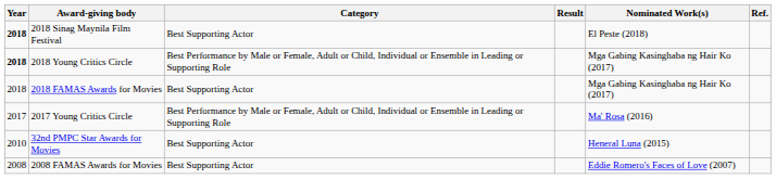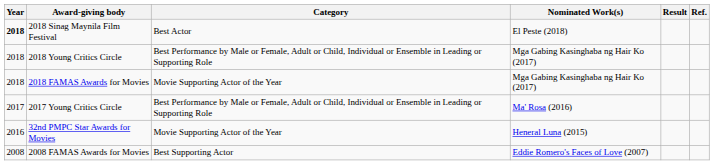 <table class="wikitable sortable" style="width: 90%; font-size: 90%;">
 <tr>
 <th>Year</th>
 <th>Award-giving body</th>
 <th>Category</th>
+<th>Nominated Work(s)</th>
 <th>Result</th>
-<th>Nominated Work(s)</th>
 <th>Ref.</th>
 </tr>
 <tr>
 <td><strong>2018</strong></td>
 <td>2018 Sinag Maynila Film Festival</td>
-<td>Best Supporting Actor</td>
+<td>Best Actor</td>
+<td>El Peste (2018)</td>
 <td></td>
-<td>El Peste (2018)</td>
 <td></td>
 </tr>
 <tr>
-<td><strong>2018</strong></td>
+<td>2018</td>
 <td>2018 Young Critics Circle</td>
 <td>Best Performance by Male or Female, Adult or Child, Individual or Ensemble in Leading or Supporting Role</td>
+<td>Mga Gabing Kasinghaba ng Hair Ko (2017)</td>
 <td></td>
-<td>Mga Gabing Kasinghaba ng Hair Ko (2017)</td>
 <td></td>
 </tr>
 <tr>
 <td>2018</td>
 <td><a href='#'>2018 FAMAS Awards</a> for Movies</td>
-<td>Best Supporting Actor</td>
+<td>Movie Supporting Actor of the Year</td>
+<td>Mga Gabing Kasinghaba ng Hair Ko (2017)</td>
 <td></td>
-<td>Mga Gabing Kasinghaba ng Hair Ko (2017)</td>
 <td></td>
 </tr>
 <tr>
 <td>2017</td>
 <td>2017 Young Critics Circle</td>
 <td>Best Performance by Male or Female, Adult or Child, Individual or Ensemble in Leading or Supporting Role</td>
+<td><a href='#'>Ma' Rosa</a> (2016)</td>
 <td></td>
-<td><a href='#'>Ma' Rosa</a> (2016)</td>
 <td></td>
 </tr>
 <tr>
-<td>2010</td>
+<td>2016</td>
 <td><a href='#'>32nd PMPC Star Awards for Movies</a></td>
-<td>Best Supporting Actor</td>
+<td>Movie Supporting Actor of the Year</td>
+<td><a href='#'>Heneral Luna</a> (2015)</td>
 <td></td>
-<td><a href='#'>Heneral Luna</a> (2015)</td>
 <td></td>
 </tr>
 <tr>
 <td>2008</td>
 <td>2008 FAMAS Awards for Movies</td>
 <td>Best Supporting Actor</td>
+<td><a href='#'>Eddie Romero's Faces of Love</a> (2007)</td>
 <td></td>
-<td><a href='#'>Eddie Romero's Faces of Love</a> (2007)</td>
 <td></td>
 </tr>
 </table>
